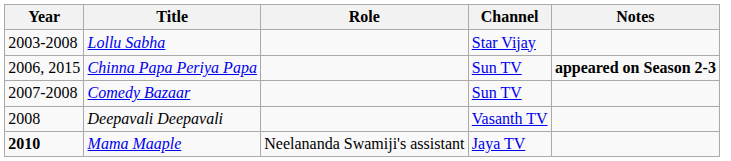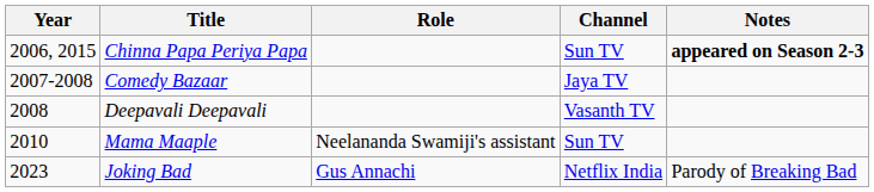 <table class="wikitable sortable">
 <tr>
 <th>Year</th>
 <th>Title</th>
 <th>Role</th>
 <th>Channel</th>
 <th>Notes</th>
-</tr>
-<tr>
-<td>2003-2008</td>
-<td><em><a href='#'>Lollu Sabha</a></em></td>
-<td></td>
-<td><a href='#'>Star Vijay</a></td>
-<td></td>
 </tr>
 <tr>
 <td>2006, 2015</td>
 <td><em><a href='#'>Chinna Papa Periya Papa</a></em></td>
 <td></td>
 <td><a href='#'>Sun TV</a></td>
 <td><strong>appeared on Season 2-3</strong></td>
 </tr>
 <tr>
 <td>2007-2008</td>
 <td><em><a href='#'>Comedy Bazaar</a></em></td>
 <td></td>
-<td><a href='#'>Sun TV</a></td>
+<td><a href='#'>Jaya TV</a></td>
 <td></td>
 </tr>
 <tr>
 <td>2008</td>
 <td><em>Deepavali Deepavali</em></td>
 <td></td>
 <td><a href='#'>Vasanth TV</a></td>
 <td></td>
 </tr>
 <tr>
-<td><strong>2010</strong></td>
+<td>2010</td>
 <td><em><a href='#'>Mama Maaple</a></em></td>
 <td>Neelananda Swamiji's assistant</td>
-<td><a href='#'>Jaya TV</a></td>
+<td><a href='#'>Sun TV</a></td>
 <td></td>
 </tr>
+<tr>
+<td>2023</td>
+<td><em><a href='#'>Joking Bad</a></em></td>
+<td><a href='#'>Gus Annachi</a></td>
+<td><a href='#'>Netflix India</a></td>
+<td>Parody of <a href='#'>Breaking Bad</a></td>
+</tr>
 </table>
